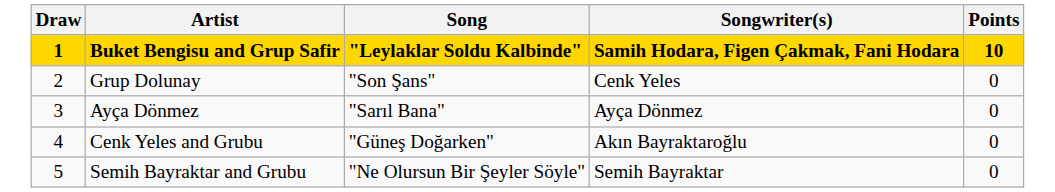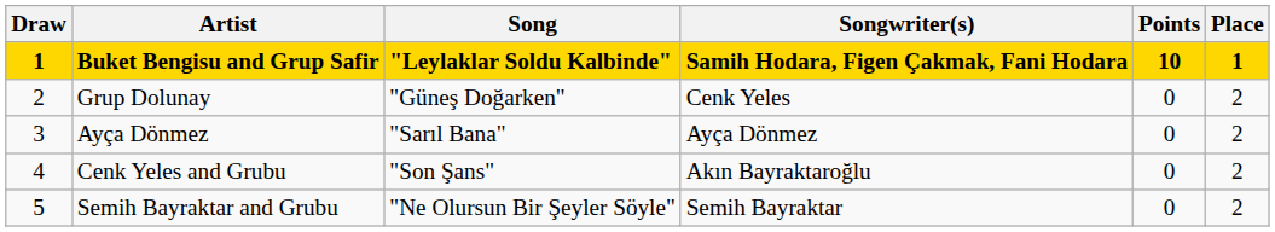 <table class="sortable wikitable" style="margin: 1em auto 1em auto; text-align:center">
 <tr>
 <th>Draw</th>
 <th>Artist</th>
 <th>Song</th>
 <th class="unsortable">Songwriter(s)</th>
 <th>Points</th>
+<th>Place</th>
 </tr>
 <tr style="background:gold; font-weight:bold;">
 <td>1</td>
 <td align="left">Buket Bengisu and Grup Safir</td>
 <td align="left">"Leylaklar Soldu Kalbinde"</td>
 <td align="left">Samih Hodara, Figen Çakmak, Fani Hodara</td>
 <td>10</td>
+<td>1</td>
 </tr>
 <tr>
 <td>2</td>
 <td align="left">Grup Dolunay</td>
-<td align="left">"Son Şans"</td>
+<td align="left">"Güneş Doğarken"</td>
 <td align="left">Cenk Yeles</td>
 <td>0</td>
+<td>2</td>
 </tr>
 <tr>
 <td>3</td>
 <td align="left">Ayça Dönmez</td>
 <td align="left">"Sarıl Bana"</td>
 <td align="left">Ayça Dönmez</td>
 <td>0</td>
+<td>2</td>
 </tr>
 <tr>
 <td>4</td>
 <td align="left">Cenk Yeles and Grubu</td>
-<td align="left">"Güneş Doğarken"</td>
+<td align="left">"Son Şans"</td>
 <td align="left">Akın Bayraktaroğlu</td>
 <td>0</td>
+<td>2</td>
 </tr>
 <tr>
 <td>5</td>
 <td align="left">Semih Bayraktar and Grubu</td>
 <td align="left">"Ne Olursun Bir Şeyler Söyle"</td>
 <td align="left">Semih Bayraktar</td>
 <td>0</td>
+<td>2</td>
 </tr>
 </table>
